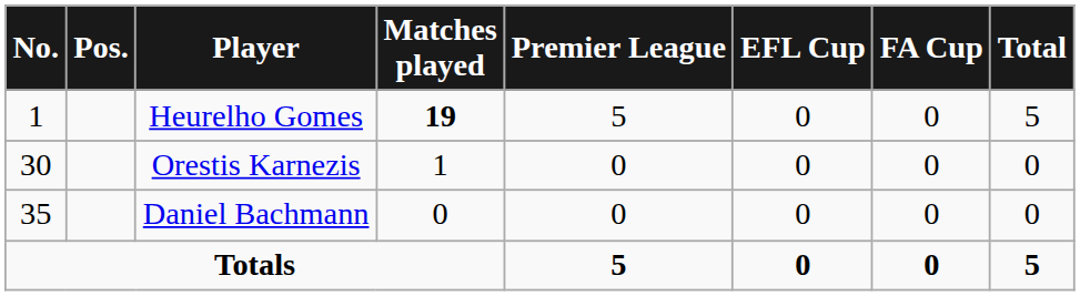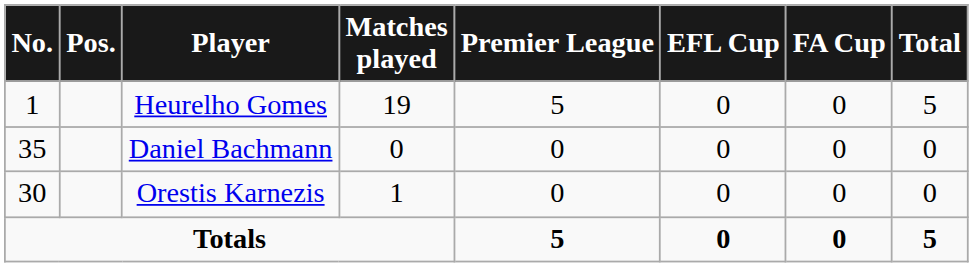 <table class="wikitable"  style="text-align:center; font-size:100%; ">
 <tr>
 <th style="background:#191919; color:white;">No.</th>
 <th style="background:#191919; color:white;">Pos.</th>
 <th style="background:#191919; color:white;">Player</th>
 <th style="background:#191919; color:white;">Matches<br>played</th>
 <th style="background:#191919; color:white;">Premier League</th>
 <th style="background:#191919; color:white;">EFL Cup</th>
 <th style="background:#191919; color:white;">FA Cup</th>
 <th style="background:#191919; color:white;">Total</th>
 </tr>
 <tr>
 <td>1</td>
 <td></td>
 <td><a href='#'>Heurelho Gomes</a></td>
-<td><strong>19</strong></td>
+<td>19</td>
 <td>5</td>
 <td>0</td>
 <td>0</td>
 <td>5</td>
 </tr>
 <tr>
-<td>30</td>
+<td>35</td>
 <td></td>
-<td><a href='#'>Orestis Karnezis</a></td>
-<td>1</td>
+<td><a href='#'>Daniel Bachmann</a></td>
+<td>0</td>
 <td>0</td>
 <td>0</td>
 <td>0</td>
 <td>0</td>
 </tr>
 <tr>
-<td>35</td>
+<td>30</td>
 <td></td>
-<td><a href='#'>Daniel Bachmann</a></td>
-<td>0</td>
+<td><a href='#'>Orestis Karnezis</a></td>
+<td>1</td>
 <td>0</td>
 <td>0</td>
 <td>0</td>
 <td>0</td>
 </tr>
 <tr>
 <td colspan=4><strong>Totals</strong></td>
 <td><strong>5</strong></td>
 <td><strong>0</strong></td>
 <td><strong>0</strong></td>
 <td><strong>5</strong></td>
 </tr>
 </table>
